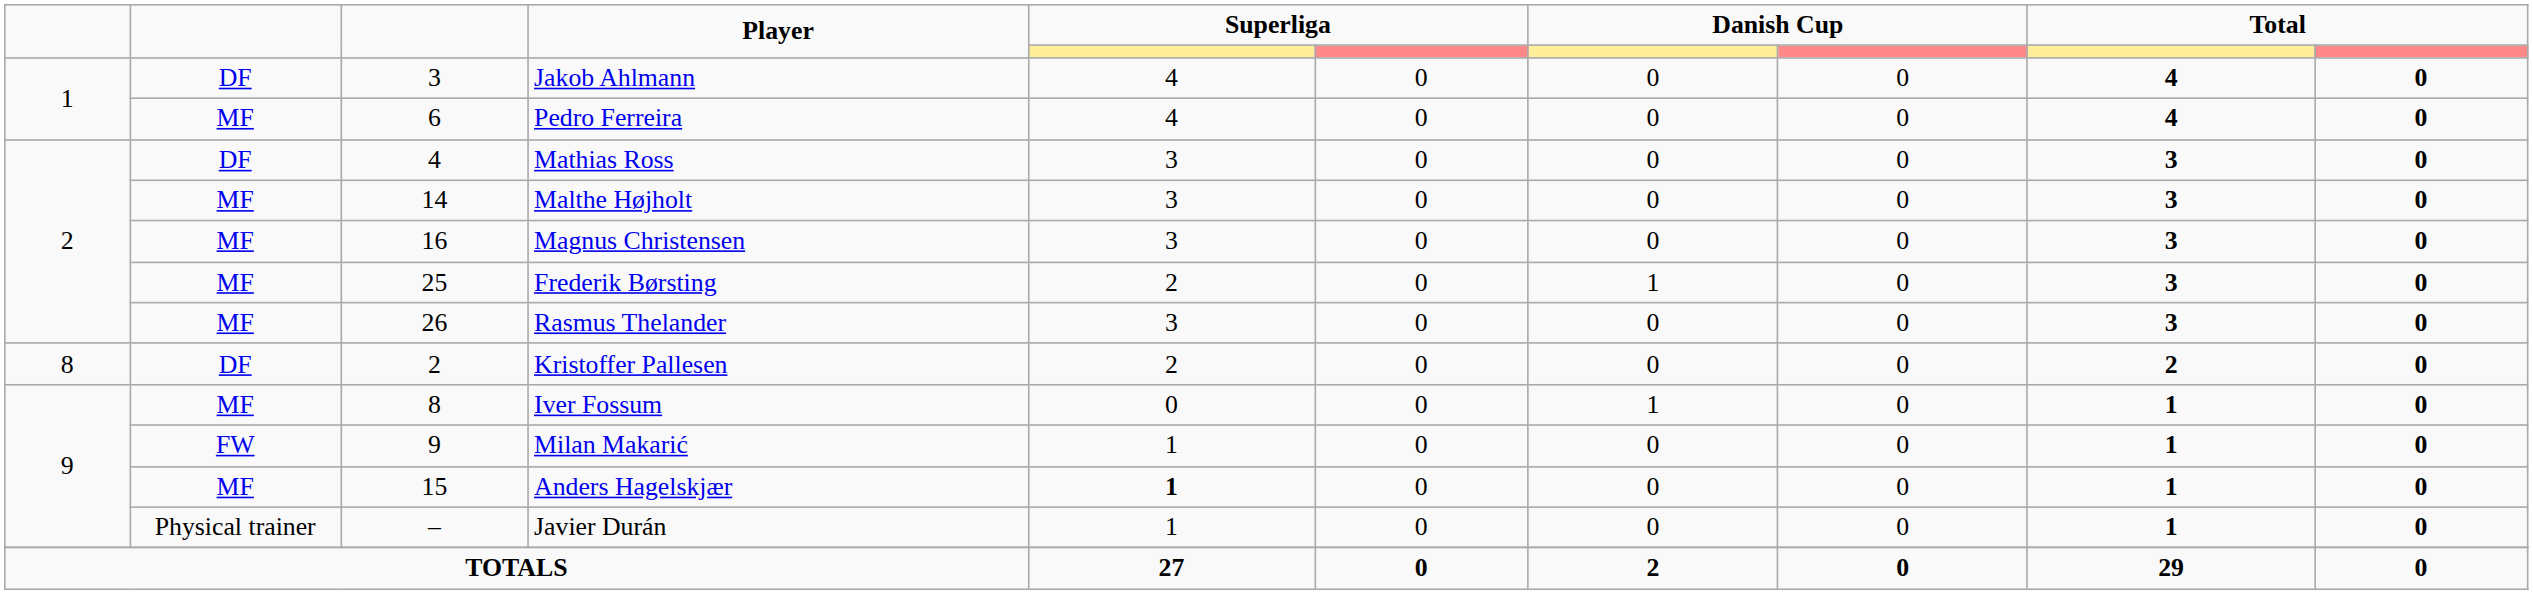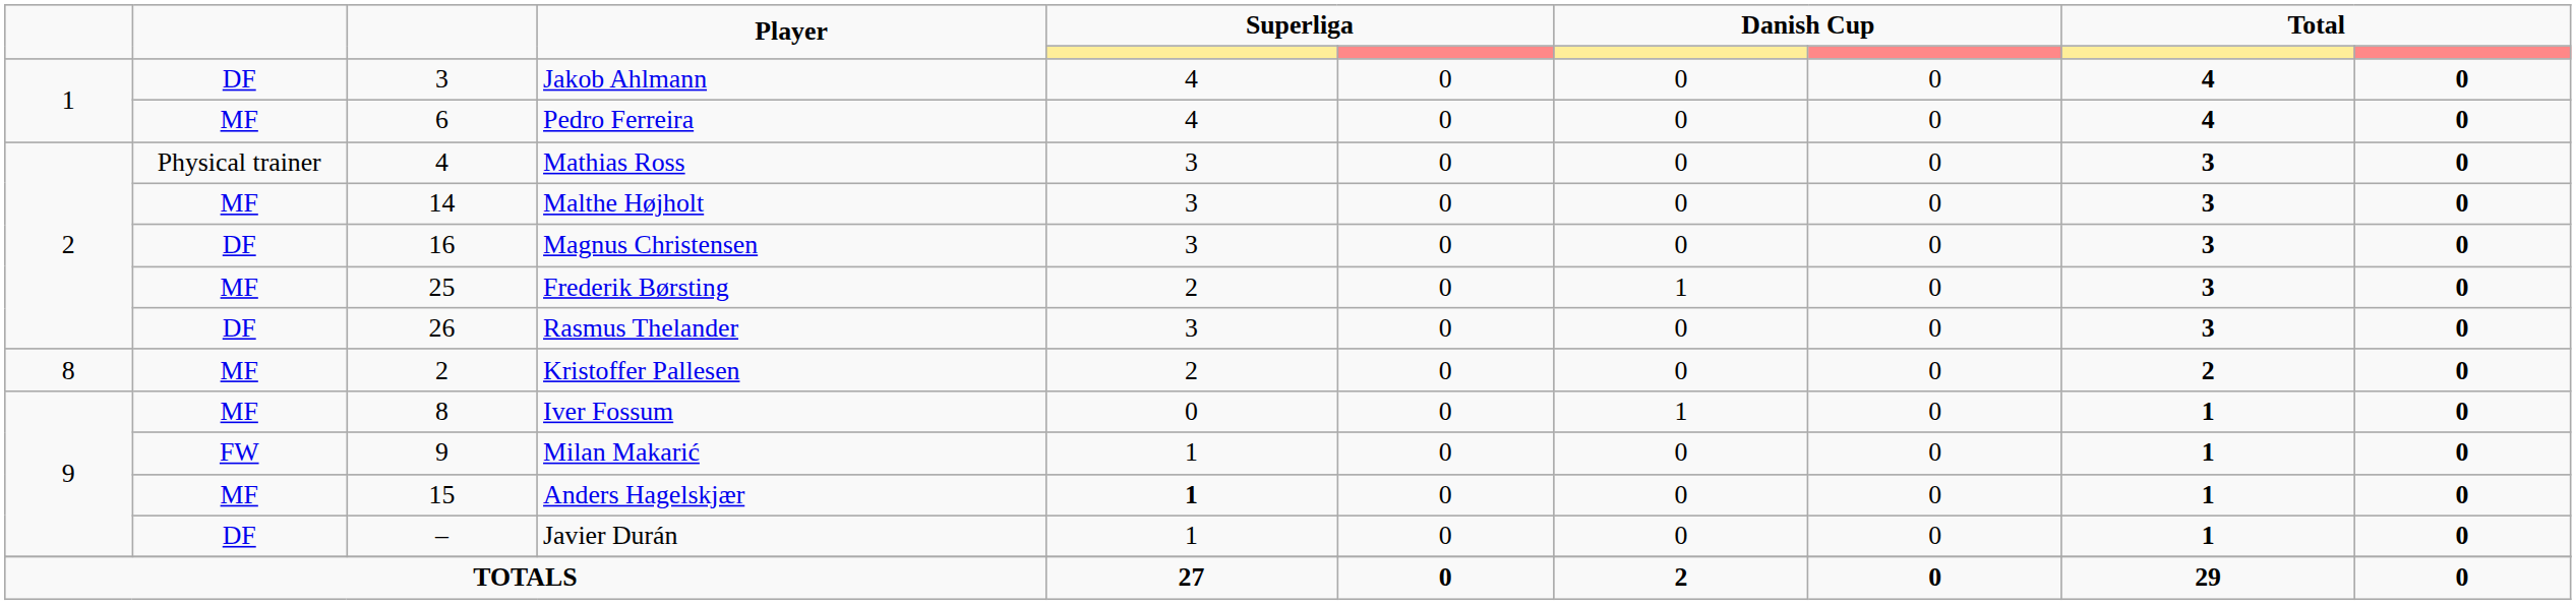 <table class="wikitable" style="text-align:center;">
 <tr>
 <td rowspan="2"  style="width:2%;"><strong></strong></td>
 <td rowspan="2"  style="width:3%;"><strong></strong></td>
 <td rowspan="2"  style="width:3%;"><strong></strong></td>
 <td rowspan="2"  style="width:8%;"><strong>Player</strong></td>
 <td colspan="2"  style="width:8%;"><strong>Superliga</strong></td>
 <td colspan="2"  style="width:8%;"><strong>Danish Cup</strong></td>
 <td colspan="2"  style="width:8%;"><strong>Total</strong></td>
 </tr>
 <tr>
 <th style="width:10px; background:#fe9;"></th>
 <th style="width:10px; background:#ff8888;"></th>
 <th style="width:10px; background:#fe9;"></th>
 <th style="width:10px; background:#ff8888;"></th>
 <th style="width:10px; background:#fe9;"></th>
 <th style="width:10px; background:#ff8888;"></th>
 </tr>
 <tr>
 <td rowspan=2>1</td>
 <td><a href='#'>DF</a></td>
 <td>3</td>
 <td align=left> <a href='#'>Jakob Ahlmann</a></td>
 <td>4</td>
 <td>0</td>
 <td>0</td>
 <td>0</td>
 <td><strong>4</strong></td>
 <td><strong>0</strong></td>
 </tr>
 <tr>
 <td><a href='#'>MF</a></td>
 <td>6</td>
 <td align=left> <a href='#'>Pedro Ferreira</a></td>
 <td>4</td>
 <td>0</td>
 <td>0</td>
 <td>0</td>
 <td><strong>4</strong></td>
 <td><strong>0</strong></td>
 </tr>
 <tr>
 <td rowspan=5>2</td>
-<td><a href='#'>DF</a></td>
+<td>Physical trainer</td>
 <td>4</td>
 <td align=left> <a href='#'>Mathias Ross</a></td>
 <td>3</td>
 <td>0</td>
 <td>0</td>
 <td>0</td>
 <td><strong>3</strong></td>
 <td><strong>0</strong></td>
 </tr>
 <tr>
 <td><a href='#'>MF</a></td>
 <td>14</td>
 <td align=left> <a href='#'>Malthe Højholt</a></td>
 <td>3</td>
 <td>0</td>
 <td>0</td>
 <td>0</td>
 <td><strong>3</strong></td>
 <td><strong>0</strong></td>
 </tr>
 <tr>
-<td><a href='#'>MF</a></td>
+<td><a href='#'>DF</a></td>
 <td>16</td>
 <td align=left> <a href='#'>Magnus Christensen</a></td>
 <td>3</td>
 <td>0</td>
 <td>0</td>
 <td>0</td>
 <td><strong>3</strong></td>
 <td><strong>0</strong></td>
 </tr>
 <tr>
 <td><a href='#'>MF</a></td>
 <td>25</td>
 <td align=left> <a href='#'>Frederik Børsting</a></td>
 <td>2</td>
 <td>0</td>
 <td>1</td>
 <td>0</td>
 <td><strong>3</strong></td>
 <td><strong>0</strong></td>
 </tr>
 <tr>
-<td><a href='#'>MF</a></td>
+<td><a href='#'>DF</a></td>
 <td>26</td>
 <td align=left> <a href='#'>Rasmus Thelander</a></td>
 <td>3</td>
 <td>0</td>
 <td>0</td>
 <td>0</td>
 <td><strong>3</strong></td>
 <td><strong>0</strong></td>
 </tr>
 <tr>
 <td rowspan=1>8</td>
-<td><a href='#'>DF</a></td>
+<td><a href='#'>MF</a></td>
 <td>2</td>
 <td align=left> <a href='#'>Kristoffer Pallesen</a></td>
 <td>2</td>
 <td>0</td>
 <td>0</td>
 <td>0</td>
 <td><strong>2</strong></td>
 <td><strong>0</strong></td>
 </tr>
 <tr>
 <td rowspan=4>9</td>
 <td><a href='#'>MF</a></td>
 <td>8</td>
 <td align=left> <a href='#'>Iver Fossum</a></td>
 <td>0</td>
 <td>0</td>
 <td>1</td>
 <td>0</td>
 <td><strong>1</strong></td>
 <td><strong>0</strong></td>
 </tr>
 <tr>
 <td><a href='#'>FW</a></td>
 <td>9</td>
 <td align=left> <a href='#'>Milan Makarić</a></td>
 <td>1</td>
 <td>0</td>
 <td>0</td>
 <td>0</td>
 <td><strong>1</strong></td>
 <td><strong>0</strong></td>
 </tr>
 <tr>
 <td><a href='#'>MF</a></td>
 <td>15</td>
 <td align=left> <a href='#'>Anders Hagelskjær</a></td>
 <td><strong>1</strong></td>
 <td>0</td>
 <td>0</td>
 <td>0</td>
 <td><strong>1</strong></td>
 <td><strong>0</strong></td>
 </tr>
 <tr>
-<td>Physical trainer</td>
+<td><a href='#'>DF</a></td>
 <td>–</td>
 <td align=left> Javier Durán</td>
 <td>1</td>
 <td>0</td>
 <td>0</td>
 <td>0</td>
 <td><strong>1</strong></td>
 <td><strong>0</strong></td>
 </tr>
 <tr>
 </tr>
 <tr>
 <td colspan="4"><strong>TOTALS</strong></td>
 <td><strong>27</strong></td>
 <td><strong>0</strong></td>
 <td><strong>2</strong></td>
 <td><strong>0</strong></td>
 <td><strong>29</strong></td>
 <td><strong>0</strong></td>
 </tr>
 </table>
